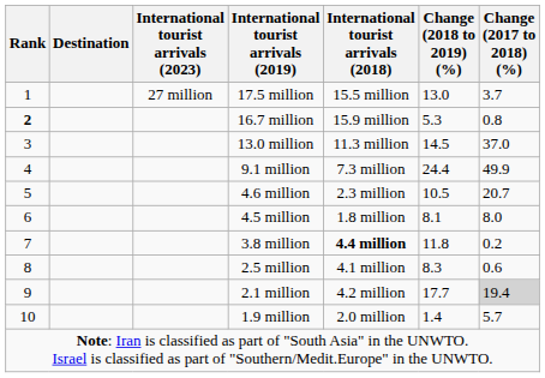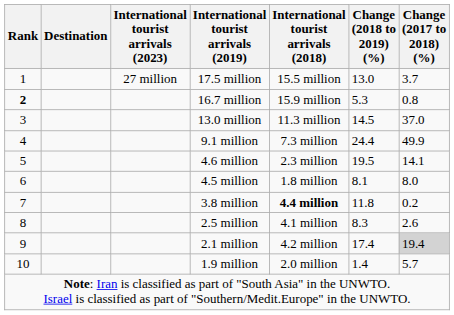 <table class="wikitable sortable" style="margin:1em auto 1em auto; text-align:center;">
 <tr>
 <th>Rank</th>
 <th>Destination</th>
 <th>International<br> tourist<br> arrivals<br> (2023)</th>
 <th>International<br> tourist<br> arrivals<br> (2019)</th>
 <th>International<br> tourist<br> arrivals<br> (2018)</th>
 <th>Change<br> (2018 to<br> 2019)<br> (%)</th>
 <th>Change<br> (2017 to<br> 2018)<br> (%)</th>
 </tr>
 <tr>
 <td>1</td>
 <td align="left"></td>
 <td>27 million</td>
 <td>17.5 million</td>
 <td>15.5 million</td>
 <td align="left"> 13.0</td>
 <td align="left"> 3.7</td>
 </tr>
 <tr>
 <td><strong>2</strong></td>
 <td align="left"></td>
 <td></td>
 <td>16.7 million</td>
 <td>15.9 million</td>
 <td align="left"> 5.3</td>
 <td align="left"> 0.8</td>
 </tr>
 <tr>
 <td>3</td>
 <td align="left"></td>
 <td></td>
 <td>13.0 million</td>
 <td>11.3 million</td>
 <td align="left"> 14.5</td>
 <td align="left"> 37.0</td>
 </tr>
 <tr>
 <td>4</td>
 <td align="left"></td>
 <td></td>
 <td>9.1 million</td>
 <td>7.3 million</td>
 <td align="left"> 24.4</td>
 <td align="left"> 49.9</td>
 </tr>
 <tr>
 <td>5</td>
 <td align="left"></td>
 <td></td>
 <td>4.6 million</td>
 <td>2.3 million</td>
-<td align="left"> 10.5</td>
-<td align="left"> 20.7</td>
+<td align="left"> 19.5</td>
+<td align="left"> 14.1</td>
 </tr>
 <tr>
 <td>6</td>
 <td align="left"></td>
 <td></td>
 <td>4.5 million</td>
 <td>1.8 million</td>
 <td align="left"> 8.1</td>
 <td align="left"> 8.0</td>
 </tr>
 <tr>
 <td>7</td>
 <td align="left"></td>
 <td></td>
 <td>3.8 million</td>
 <td><strong>4.4 million</strong></td>
 <td align="left"> 11.8</td>
 <td align="left"> 0.2</td>
 </tr>
 <tr>
 <td>8</td>
 <td align="left"></td>
 <td></td>
 <td>2.5 million</td>
 <td>4.1 million</td>
 <td align="left"> 8.3</td>
-<td align="left"> 0.6</td>
+<td align="left"> 2.6</td>
 </tr>
 <tr>
 <td>9</td>
 <td align="left"></td>
 <td></td>
 <td>2.1 million</td>
 <td>4.2 million</td>
-<td align="left"> 17.7</td>
+<td align="left"> 17.4</td>
 <td align="left" style="background: lightgrey;"> 19.4</td>
 </tr>
 <tr>
 <td>10</td>
 <td align="left"></td>
 <td></td>
 <td>1.9 million</td>
 <td>2.0 million</td>
 <td align="left"> 1.4</td>
 <td align="left"> 5.7</td>
 </tr>
 <tr>
 <td colspan="7"><strong>Note</strong>: <a href='#'>Iran</a> is classified as part of "South Asia" in the UNWTO.<br><a href='#'>Israel</a> is classified as part of "Southern/Medit.Europe" in the UNWTO.</td>
 </tr>
 </table>
